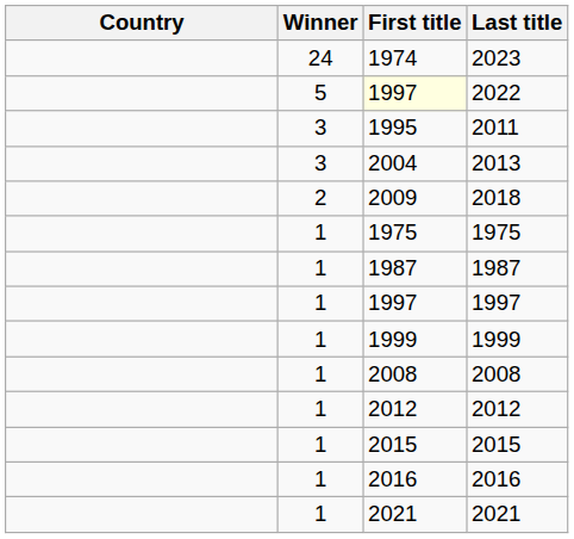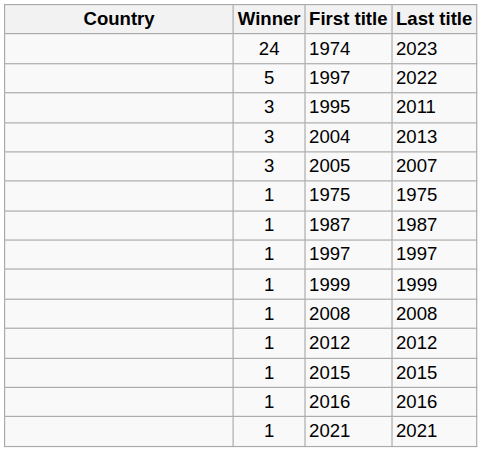 <table class="sortable wikitable">
 <tr>
 <th scope="col" style="width:190px;">Country</th>
 <th>Winner</th>
 <th>First title</th>
 <th>Last title</th>
 </tr>
 <tr>
 <td></td>
 <td style="text-align:center;">24</td>
 <td>1974</td>
 <td>2023</td>
 </tr>
 <tr>
 <td></td>
 <td style="text-align:center;">5</td>
-<td style="background: lightyellow;">1997</td>
+<td>1997</td>
 <td>2022</td>
 </tr>
 <tr>
 <td></td>
 <td style="text-align:center;">3</td>
 <td>1995</td>
 <td>2011</td>
 </tr>
 <tr>
 <td></td>
 <td style="text-align:center;">3</td>
 <td>2004</td>
 <td>2013</td>
 </tr>
 <tr>
 <td></td>
-<td style="text-align:center;">2</td>
-<td>2009</td>
-<td>2018</td>
+<td style="text-align:center;">3</td>
+<td>2005</td>
+<td>2007</td>
 </tr>
 <tr>
 <td></td>
 <td style="text-align:center;">1</td>
 <td>1975</td>
 <td>1975</td>
 </tr>
 <tr>
 <td></td>
 <td style="text-align:center;">1</td>
 <td>1987</td>
 <td>1987</td>
 </tr>
 <tr>
 <td></td>
 <td style="text-align:center;">1</td>
 <td>1997</td>
 <td>1997</td>
 </tr>
 <tr>
 <td></td>
 <td style="text-align:center;">1</td>
 <td>1999</td>
 <td>1999</td>
 </tr>
 <tr>
 <td></td>
 <td style="text-align:center;">1</td>
 <td>2008</td>
 <td>2008</td>
 </tr>
 <tr>
 <td></td>
 <td style="text-align:center;">1</td>
 <td>2012</td>
 <td>2012</td>
 </tr>
 <tr>
 <td></td>
 <td style="text-align:center;">1</td>
 <td>2015</td>
 <td>2015</td>
 </tr>
 <tr>
 <td></td>
 <td style="text-align:center;">1</td>
 <td>2016</td>
 <td>2016</td>
 </tr>
 <tr>
 <td></td>
 <td style="text-align:center;">1</td>
 <td>2021</td>
 <td>2021</td>
 </tr>
 </table>
